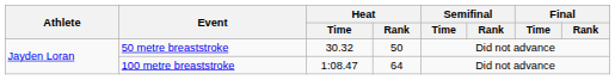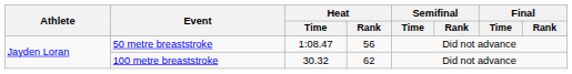 <table class="wikitable" style="text-align:center; font-size:90%; width:50%;">
 <tr>
 <th rowspan="2">Athlete</th>
 <th rowspan="2">Event</th>
 <th colspan="2">Heat</th>
 <th colspan="2">Semifinal</th>
 <th colspan="2">Final</th>
 </tr>
 <tr style="font-size:95%">
 <th>Time</th>
 <th>Rank</th>
 <th>Time</th>
 <th>Rank</th>
 <th>Time</th>
 <th>Rank</th>
 </tr>
 <tr>
 <td align=left rowspan=2><a href='#'>Jayden Loran</a></td>
 <td align=left><a href='#'>50 metre breaststroke</a></td>
-<td>30.32</td>
-<td>50</td>
+<td>1:08.47</td>
+<td>56</td>
 <td colspan=4>Did not advance</td>
 </tr>
 <tr>
 <td align=left><a href='#'>100 metre breaststroke</a></td>
-<td>1:08.47</td>
-<td>64</td>
+<td>30.32</td>
+<td>62</td>
 <td colspan=4>Did not advance</td>
 </tr>
 </table>
